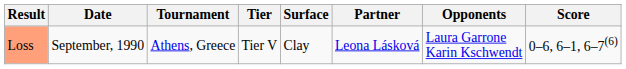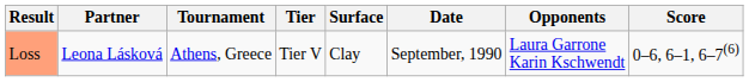 <table class="sortable wikitable">
 <tr>
 <th>Result</th>
-<th>Date</th>
+<th>Partner</th>
 <th>Tournament</th>
 <th>Tier</th>
 <th>Surface</th>
-<th>Partner</th>
+<th>Date</th>
 <th>Opponents</th>
 <th class="unsortable">Score</th>
 </tr>
 <tr>
 <td style="background:#FFA07A;">Loss</td>
-<td>September, 1990</td>
+<td> <a href='#'>Leona Lásková</a></td>
 <td><a href='#'>Athens</a>, Greece</td>
 <td>Tier V</td>
 <td>Clay</td>
-<td> <a href='#'>Leona Lásková</a></td>
+<td>September, 1990</td>
 <td> <a href='#'>Laura Garrone</a><br> <a href='#'>Karin Kschwendt</a></td>
 <td>0–6, 6–1, 6–7<sup>(6)</sup></td>
 </tr>
 </table>
